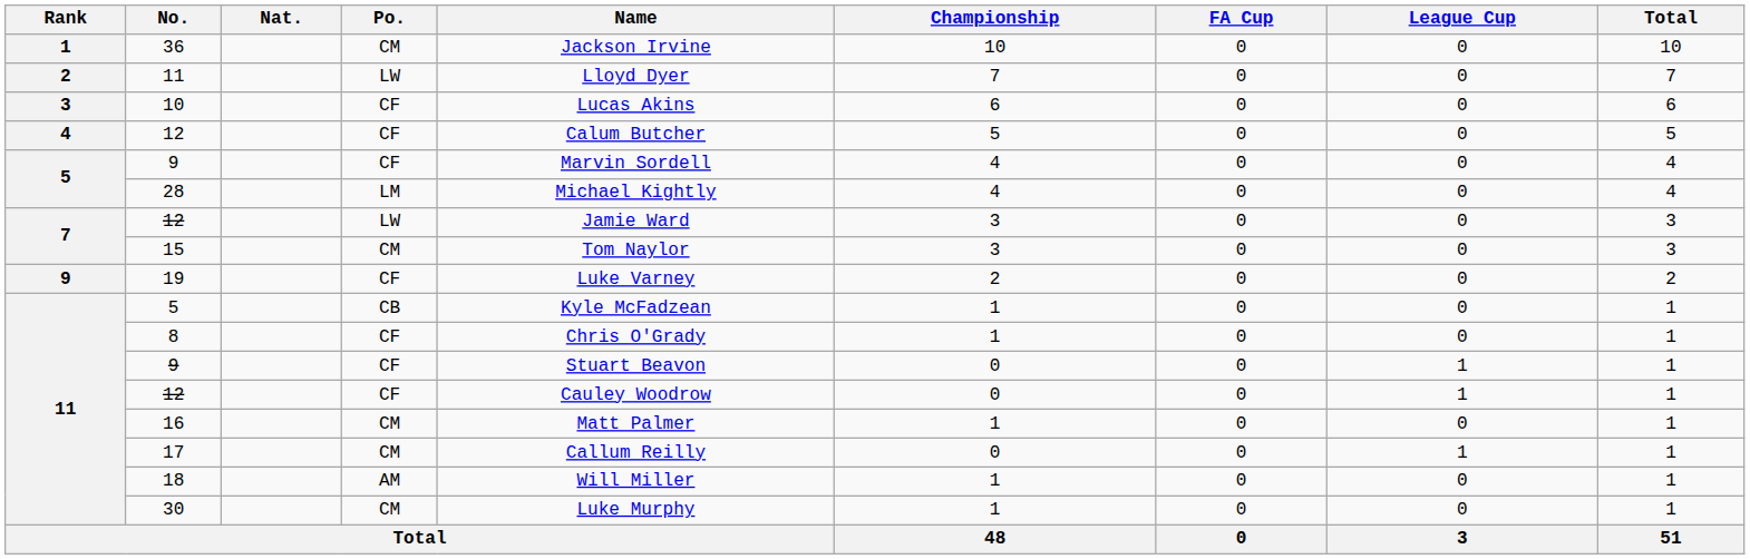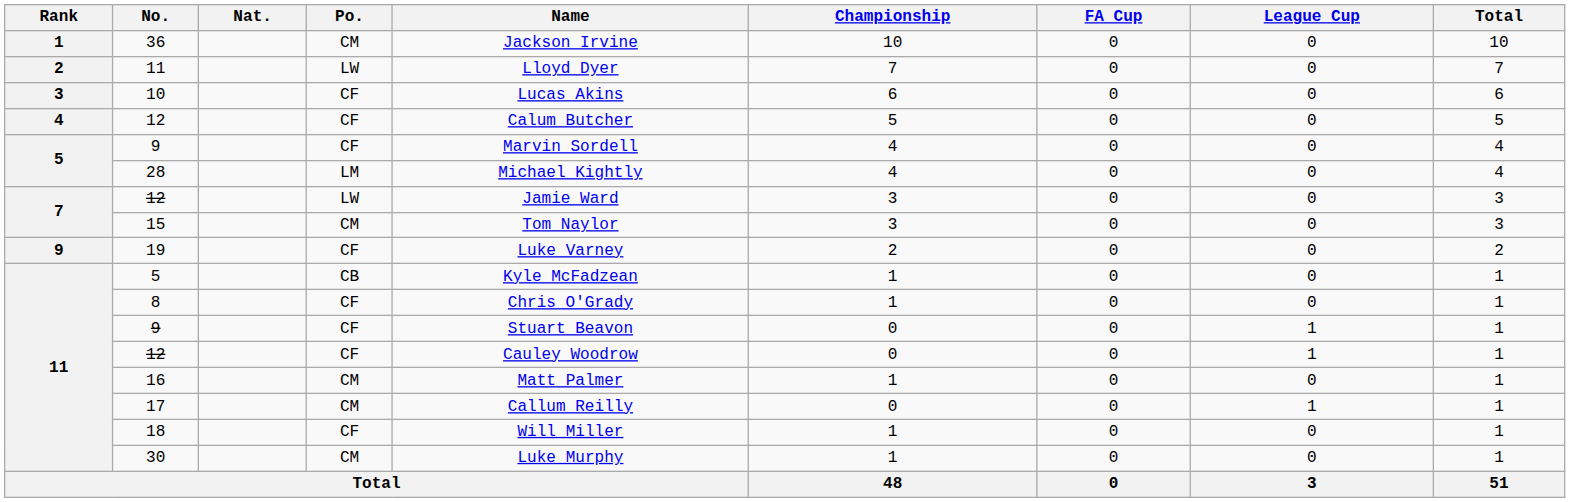 <table class="wikitable" style="text-align:center; font-size:95%; width:95%;">
 <tr>
 <th>Rank</th>
 <th>No.</th>
 <th>Nat.</th>
 <th>Po.</th>
 <th>Name</th>
 <th><a href='#'>Championship</a></th>
 <th><a href='#'>FA Cup</a></th>
 <th><a href='#'>League Cup</a></th>
 <th>Total</th>
 </tr>
 <tr>
 <th rowspan=1>1</th>
 <td>36</td>
 <td></td>
 <td>CM</td>
 <td><a href='#'>Jackson Irvine</a></td>
 <td>10</td>
 <td>0</td>
 <td>0</td>
 <td>10</td>
 </tr>
 <tr>
 <th rowspan=1>2</th>
 <td>11</td>
 <td></td>
 <td>LW</td>
 <td><a href='#'>Lloyd Dyer</a></td>
 <td>7</td>
 <td>0</td>
 <td>0</td>
 <td>7</td>
 </tr>
 <tr>
 <th rowspan=1>3</th>
 <td>10</td>
 <td></td>
 <td>CF</td>
 <td><a href='#'>Lucas Akins</a></td>
 <td>6</td>
 <td>0</td>
 <td>0</td>
 <td>6</td>
 </tr>
 <tr>
 <th rowspan=1>4</th>
 <td>12</td>
 <td></td>
 <td>CF</td>
 <td><a href='#'>Calum Butcher</a></td>
 <td>5</td>
 <td>0</td>
 <td>0</td>
 <td>5</td>
 </tr>
 <tr>
 <th rowspan=2>5</th>
 <td>9</td>
 <td></td>
 <td>CF</td>
 <td><a href='#'>Marvin Sordell</a></td>
 <td>4</td>
 <td>0</td>
 <td>0</td>
 <td>4</td>
 </tr>
 <tr>
 <td>28</td>
 <td></td>
 <td>LM</td>
 <td><a href='#'>Michael Kightly</a></td>
 <td>4</td>
 <td>0</td>
 <td>0</td>
 <td>4</td>
 </tr>
 <tr>
 <th rowspan=2>7</th>
 <td><s>12</s></td>
 <td></td>
 <td>LW</td>
 <td><a href='#'>Jamie Ward</a></td>
 <td>3</td>
 <td>0</td>
 <td>0</td>
 <td>3</td>
 </tr>
 <tr>
 <td>15</td>
 <td></td>
 <td>CM</td>
 <td><a href='#'>Tom Naylor</a></td>
 <td>3</td>
 <td>0</td>
 <td>0</td>
 <td>3</td>
 </tr>
 <tr>
 <th rowspan=1>9</th>
 <td>19</td>
 <td></td>
 <td>CF</td>
 <td><a href='#'>Luke Varney</a></td>
 <td>2</td>
 <td>0</td>
 <td>0</td>
 <td>2</td>
 </tr>
 <tr>
 <th rowspan=8>11</th>
 <td>5</td>
 <td></td>
 <td>CB</td>
 <td><a href='#'>Kyle McFadzean</a></td>
 <td>1</td>
 <td>0</td>
 <td>0</td>
 <td>1</td>
 </tr>
 <tr>
 <td>8</td>
 <td></td>
 <td>CF</td>
 <td><a href='#'>Chris O'Grady</a></td>
 <td>1</td>
 <td>0</td>
 <td>0</td>
 <td>1</td>
 </tr>
 <tr>
 <td><s>9</s></td>
 <td></td>
 <td>CF</td>
 <td><a href='#'>Stuart Beavon</a></td>
 <td>0</td>
 <td>0</td>
 <td>1</td>
 <td>1</td>
 </tr>
 <tr>
 <td><s>12</s></td>
 <td></td>
 <td>CF</td>
 <td><a href='#'>Cauley Woodrow</a></td>
 <td>0</td>
 <td>0</td>
 <td>1</td>
 <td>1</td>
 </tr>
 <tr>
 <td>16</td>
 <td></td>
 <td>CM</td>
 <td><a href='#'>Matt Palmer</a></td>
 <td>1</td>
 <td>0</td>
 <td>0</td>
 <td>1</td>
 </tr>
 <tr>
 <td>17</td>
 <td></td>
 <td>CM</td>
 <td><a href='#'>Callum Reilly</a></td>
 <td>0</td>
 <td>0</td>
 <td>1</td>
 <td>1</td>
 </tr>
 <tr>
 <td>18</td>
 <td></td>
-<td>AM</td>
+<td>CF</td>
 <td><a href='#'>Will Miller</a></td>
 <td>1</td>
 <td>0</td>
 <td>0</td>
 <td>1</td>
 </tr>
 <tr>
 <td>30</td>
 <td></td>
 <td>CM</td>
 <td><a href='#'>Luke Murphy</a></td>
 <td>1</td>
 <td>0</td>
 <td>0</td>
 <td>1</td>
 </tr>
 <tr>
 <th colspan=5>Total</th>
 <th>48</th>
 <th>0</th>
 <th>3</th>
 <th>51</th>
 </tr>
 </table>
